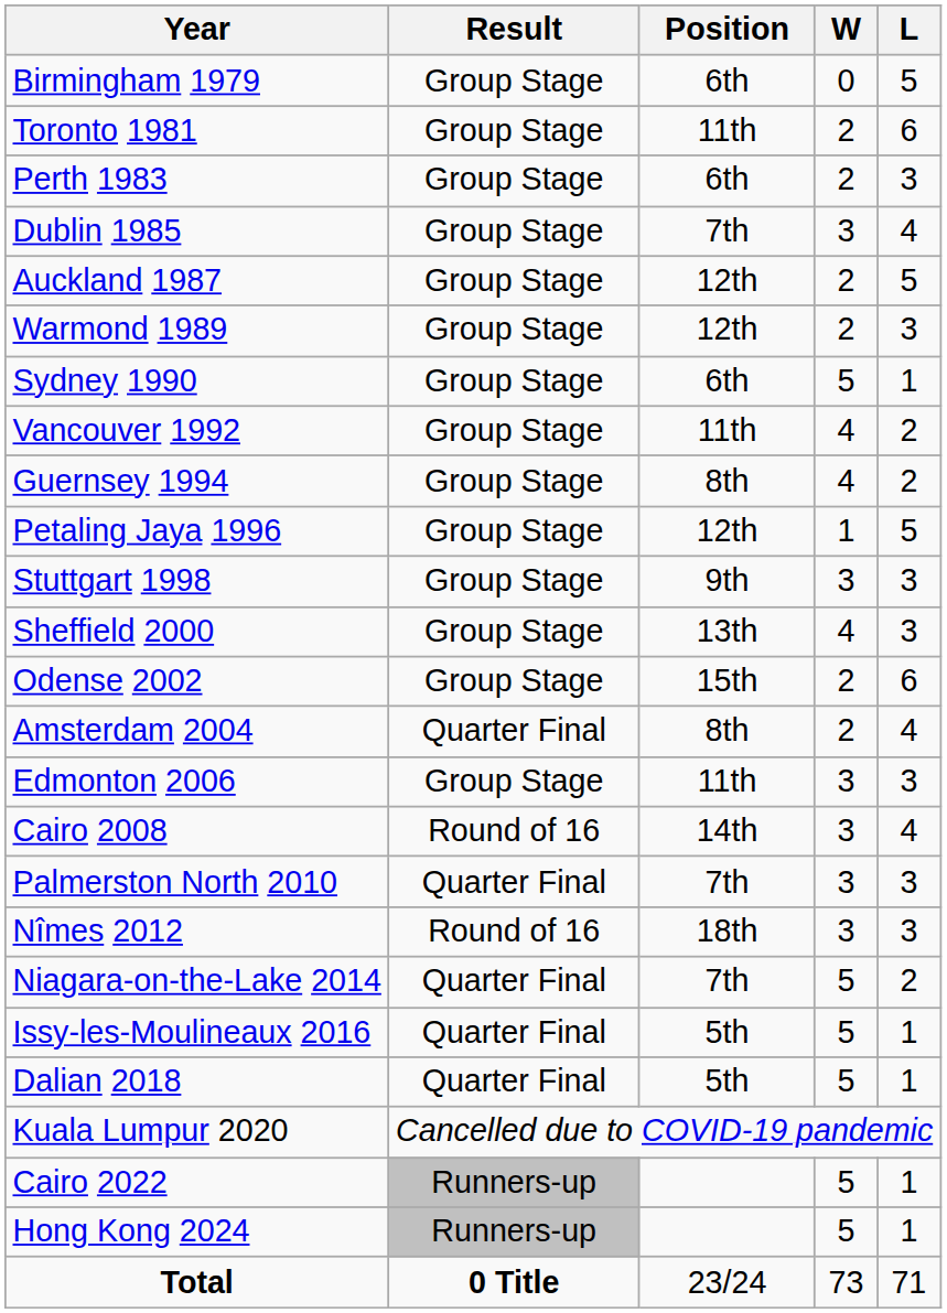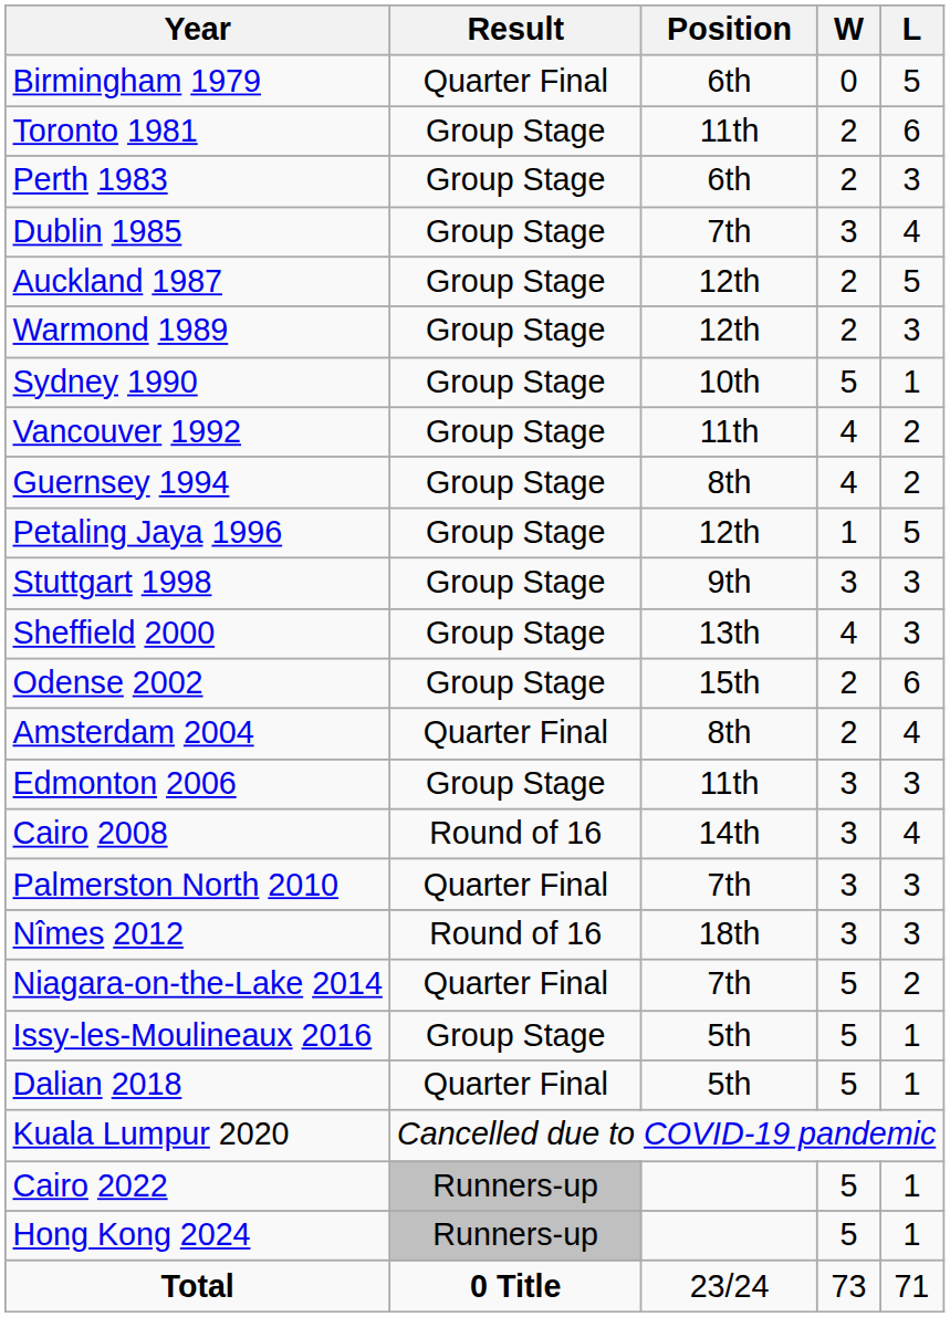 <table class="wikitable" style="text-align: center;">
 <tr>
 <th>Year</th>
 <th>Result</th>
 <th>Position</th>
 <th>W</th>
 <th>L</th>
 </tr>
 <tr>
 <td align="left"> <a href='#'>Birmingham</a> <a href='#'>1979</a></td>
-<td>Group Stage</td>
+<td>Quarter Final</td>
 <td>6th</td>
 <td>0</td>
 <td>5</td>
 </tr>
 <tr>
 <td align="left"> <a href='#'>Toronto</a> <a href='#'>1981</a></td>
 <td>Group Stage</td>
 <td>11th</td>
 <td>2</td>
 <td>6</td>
 </tr>
 <tr>
 <td align="left"> <a href='#'>Perth</a> <a href='#'>1983</a></td>
 <td>Group Stage</td>
 <td>6th</td>
 <td>2</td>
 <td>3</td>
 </tr>
 <tr>
 <td align="left"> <a href='#'>Dublin</a> <a href='#'>1985</a></td>
 <td>Group Stage</td>
 <td>7th</td>
 <td>3</td>
 <td>4</td>
 </tr>
 <tr>
 <td align="left"> <a href='#'>Auckland</a> <a href='#'>1987</a></td>
 <td>Group Stage</td>
 <td>12th</td>
 <td>2</td>
 <td>5</td>
 </tr>
 <tr>
 <td align="left"> <a href='#'>Warmond</a> <a href='#'>1989</a></td>
 <td>Group Stage</td>
 <td>12th</td>
 <td>2</td>
 <td>3</td>
 </tr>
 <tr>
 <td align="left"> <a href='#'>Sydney</a> <a href='#'>1990</a></td>
 <td>Group Stage</td>
-<td>6th</td>
+<td>10th</td>
 <td>5</td>
 <td>1</td>
 </tr>
 <tr>
 <td align="left"> <a href='#'>Vancouver</a> <a href='#'>1992</a></td>
 <td>Group Stage</td>
 <td>11th</td>
 <td>4</td>
 <td>2</td>
 </tr>
 <tr>
 <td align="left"> <a href='#'>Guernsey</a> <a href='#'>1994</a></td>
 <td>Group Stage</td>
 <td>8th</td>
 <td>4</td>
 <td>2</td>
 </tr>
 <tr>
 <td align="left"> <a href='#'>Petaling Jaya</a> <a href='#'>1996</a></td>
 <td>Group Stage</td>
 <td>12th</td>
 <td>1</td>
 <td>5</td>
 </tr>
 <tr>
 <td align="left"> <a href='#'>Stuttgart</a> <a href='#'>1998</a></td>
 <td>Group Stage</td>
 <td>9th</td>
 <td>3</td>
 <td>3</td>
 </tr>
 <tr>
 <td align="left"> <a href='#'>Sheffield</a> <a href='#'>2000</a></td>
 <td>Group Stage</td>
 <td>13th</td>
 <td>4</td>
 <td>3</td>
 </tr>
 <tr>
 <td align="left"> <a href='#'>Odense</a> <a href='#'>2002</a></td>
 <td>Group Stage</td>
 <td>15th</td>
 <td>2</td>
 <td>6</td>
 </tr>
 <tr>
 <td align="left"> <a href='#'>Amsterdam</a> <a href='#'>2004</a></td>
 <td>Quarter Final</td>
 <td>8th</td>
 <td>2</td>
 <td>4</td>
 </tr>
 <tr>
 <td align="left"> <a href='#'>Edmonton</a> <a href='#'>2006</a></td>
 <td>Group Stage</td>
 <td>11th</td>
 <td>3</td>
 <td>3</td>
 </tr>
 <tr>
 <td align="left"> <a href='#'>Cairo</a> <a href='#'>2008</a></td>
 <td>Round of 16</td>
 <td>14th</td>
 <td>3</td>
 <td>4</td>
 </tr>
 <tr>
 <td align="left"> <a href='#'>Palmerston North</a> <a href='#'>2010</a></td>
 <td>Quarter Final</td>
 <td>7th</td>
 <td>3</td>
 <td>3</td>
 </tr>
 <tr>
 <td align="left"> <a href='#'>Nîmes</a> <a href='#'>2012</a></td>
 <td>Round of 16</td>
 <td>18th</td>
 <td>3</td>
 <td>3</td>
 </tr>
 <tr>
 <td align="left"> <a href='#'>Niagara-on-the-Lake</a> <a href='#'>2014</a></td>
 <td>Quarter Final</td>
 <td>7th</td>
 <td>5</td>
 <td>2</td>
 </tr>
 <tr>
 <td align="left"> <a href='#'>Issy-les-Moulineaux</a> <a href='#'>2016</a></td>
-<td>Quarter Final</td>
+<td>Group Stage</td>
 <td>5th</td>
 <td>5</td>
 <td>1</td>
 </tr>
 <tr>
 <td align="left"> <a href='#'>Dalian</a> <a href='#'>2018</a></td>
 <td>Quarter Final</td>
 <td>5th</td>
 <td>5</td>
 <td>1</td>
 </tr>
 <tr>
 <td align="left"> <a href='#'>Kuala Lumpur</a> 2020</td>
 <td colspan=4><em>Cancelled due to <a href='#'>COVID-19 pandemic</a></em></td>
 </tr>
 <tr>
 <td align="left"> <a href='#'>Cairo</a> <a href='#'>2022</a></td>
 <td style="background:silver;">Runners-up</td>
 <td></td>
 <td>5</td>
 <td>1</td>
 </tr>
 <tr>
 <td align="left"> <a href='#'>Hong Kong</a> <a href='#'>2024</a></td>
 <td style="background:silver;">Runners-up</td>
 <td></td>
 <td>5</td>
 <td>1</td>
 </tr>
 <tr>
 <td><strong>Total</strong></td>
 <td><strong>0 Title</strong></td>
 <td>23/24</td>
 <td>73</td>
 <td>71</td>
 </tr>
 </table>
